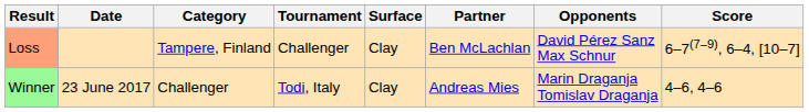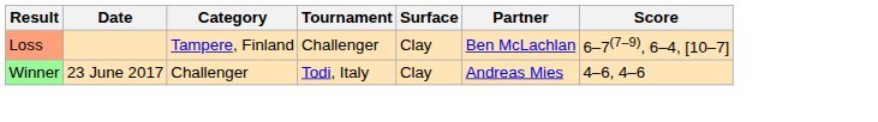 <table class=wikitable>
 <tr>
 <th>Result</th>
 <th>Date</th>
 <th>Category</th>
 <th>Tournament</th>
 <th>Surface</th>
 <th>Partner</th>
-<th>Opponents</th>
 <th>Score</th>
 </tr>
 <tr bgcolor=moccasin>
 <td bgcolor=ffa07a>Loss</td>
 <td><a href='#'></a></td>
 <td bgcolor=moccasin><a href='#'>Tampere</a>, Finland</td>
 <td bgcolor=moccasin>Challenger</td>
 <td>Clay</td>
 <td> <a href='#'>Ben McLachlan</a></td>
-<td> <a href='#'>David Pérez Sanz</a><br> <a href='#'>Max Schnur</a></td>
 <td>6–7<sup>(7–9)</sup>, 6–4, [10–7]</td>
 </tr>
 <tr bgcolor=moccasin>
 <td style="background:#98FB98">Winner</td>
 <td>23 June 2017</td>
 <td>Challenger</td>
 <td><a href='#'>Todi</a>, Italy</td>
 <td>Clay</td>
 <td> <a href='#'>Andreas Mies</a></td>
-<td> <a href='#'>Marin Draganja</a><br> <a href='#'>Tomislav Draganja</a></td>
 <td>4–6, 4–6</td>
 </tr>
 </table>
